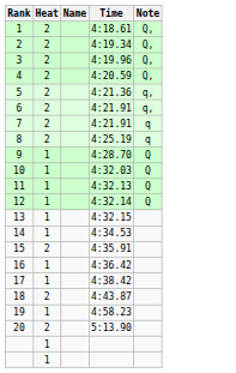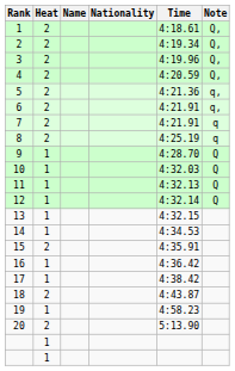 <table class="wikitable sortable" style="text-align:center">
 <tr>
 <th>Rank</th>
 <th>Heat</th>
 <th>Name</th>
+<th>Nationality</th>
 <th>Time</th>
 <th>Note</th>
 </tr>
 <tr bgcolor=ccffcc>
 <td>1</td>
 <td>2</td>
+<td align=left></td>
 <td align=left></td>
 <td>4:18.61</td>
 <td>Q, </td>
 </tr>
 <tr bgcolor=ccffcc>
 <td>2</td>
 <td>2</td>
 <td align=left></td>
+<td align=left></td>
 <td>4:19.34</td>
 <td>Q, </td>
 </tr>
 <tr bgcolor=ccffcc>
 <td>3</td>
 <td>2</td>
+<td align=left></td>
 <td align=left></td>
 <td>4:19.96</td>
 <td>Q, </td>
 </tr>
 <tr bgcolor=ccffcc>
 <td>4</td>
 <td>2</td>
 <td align=left></td>
+<td align=left></td>
 <td>4:20.59</td>
 <td>Q, </td>
 </tr>
 <tr bgcolor=ddffdd>
 <td>5</td>
 <td>2</td>
+<td align=left></td>
 <td align=left></td>
 <td>4:21.36</td>
 <td>q, </td>
 </tr>
 <tr bgcolor=ddffdd>
 <td>6</td>
 <td>2</td>
 <td align=left></td>
+<td align=left></td>
 <td>4:21.91</td>
 <td>q, </td>
 </tr>
 <tr bgcolor=ddffdd>
 <td>7</td>
 <td>2</td>
+<td align=left></td>
 <td align=left></td>
 <td>4:21.91</td>
 <td>q</td>
 </tr>
 <tr bgcolor=ddffdd>
 <td>8</td>
 <td>2</td>
 <td align=left></td>
+<td align=left></td>
 <td>4:25.19</td>
 <td>q</td>
 </tr>
 <tr bgcolor=ccffcc>
 <td>9</td>
 <td>1</td>
+<td align=left></td>
 <td align=left></td>
 <td>4:28.70</td>
 <td>Q</td>
 </tr>
 <tr bgcolor=ccffcc>
 <td>10</td>
 <td>1</td>
 <td align=left></td>
+<td align=left></td>
 <td>4:32.03</td>
 <td>Q</td>
 </tr>
 <tr bgcolor=ccffcc>
 <td>11</td>
 <td>1</td>
+<td align=left></td>
 <td align=left></td>
 <td>4:32.13</td>
 <td>Q</td>
 </tr>
 <tr bgcolor=ccffcc>
 <td>12</td>
 <td>1</td>
 <td align=left></td>
+<td align=left></td>
 <td>4:32.14</td>
 <td>Q</td>
 </tr>
 <tr>
 <td>13</td>
 <td>1</td>
+<td align=left></td>
 <td align=left></td>
 <td>4:32.15</td>
 <td></td>
 </tr>
 <tr>
 <td>14</td>
 <td>1</td>
 <td align=left></td>
+<td align=left></td>
 <td>4:34.53</td>
 <td></td>
 </tr>
 <tr>
 <td>15</td>
 <td>2</td>
+<td align=left></td>
 <td align=left></td>
 <td>4:35.91</td>
 <td></td>
 </tr>
 <tr>
 <td>16</td>
 <td>1</td>
 <td align=left></td>
+<td align=left></td>
 <td>4:36.42</td>
 <td></td>
 </tr>
 <tr>
 <td>17</td>
 <td>1</td>
+<td align=left></td>
 <td align=left></td>
 <td>4:38.42</td>
 <td></td>
 </tr>
 <tr>
 <td>18</td>
 <td>2</td>
 <td align=left></td>
+<td align=left></td>
 <td>4:43.87</td>
 <td></td>
 </tr>
 <tr>
 <td>19</td>
 <td>1</td>
+<td align=left></td>
 <td align=left></td>
 <td>4:58.23</td>
 <td></td>
 </tr>
 <tr>
 <td>20</td>
 <td>2</td>
 <td align=left></td>
+<td align=left></td>
 <td>5:13.90</td>
 <td></td>
 </tr>
 <tr>
 <td></td>
 <td>1</td>
+<td align=left></td>
 <td align=left></td>
 <td></td>
 <td></td>
 </tr>
 <tr>
 <td></td>
 <td>1</td>
 <td align=left></td>
+<td align=left></td>
 <td></td>
 <td></td>
 </tr>
 </table>
